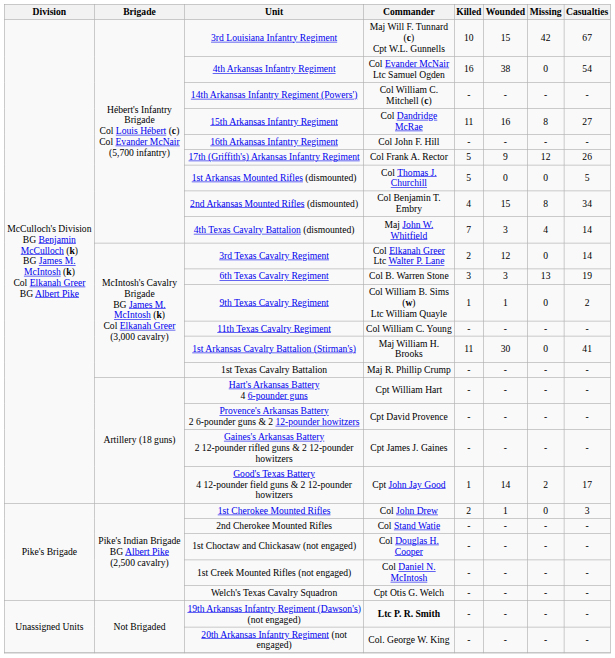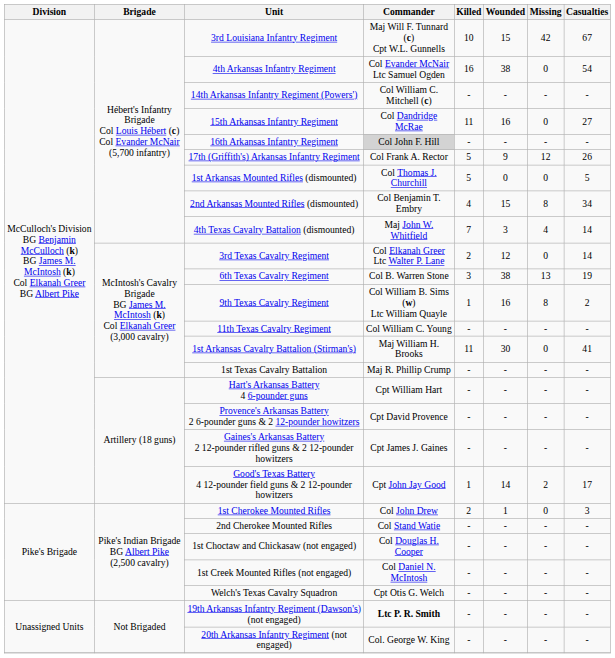 <table class="wikitable" style="text-align:center; width:80%;">
 <tr>
 <th width=15%>Division</th>
 <th width=15%>Brigade</th>
 <th width=30%>Unit</th>
 <th width=15%>Commander</th>
 <th>Killed</th>
 <th>Wounded</th>
 <th>Missing</th>
 <th>Casualties</th>
 </tr>
 <tr>
 <td rowspan=19>McCulloch's Division<br>BG <a href='#'>Benjamin McCulloch</a> (<strong>k</strong>)<br>BG <a href='#'>James M. McIntosh</a> (<strong>k</strong>)<br>Col <a href='#'>Elkanah Greer</a><br>BG <a href='#'>Albert Pike</a></td>
 <td rowspan=9>Hébert's Infantry Brigade<br>Col <a href='#'>Louis Hébert</a> (<strong>c</strong>)<br>Col <a href='#'>Evander McNair</a><br>(5,700 infantry)</td>
 <td><a href='#'>3rd Louisiana Infantry Regiment</a></td>
 <td>Maj Will F. Tunnard (<strong>c</strong>)<br>Cpt W.L. Gunnells</td>
 <td>10</td>
 <td>15</td>
 <td>42</td>
 <td>67</td>
 </tr>
 <tr>
 <td><a href='#'>4th Arkansas Infantry Regiment</a></td>
 <td>Col <a href='#'>Evander McNair</a><br>Ltc Samuel Ogden</td>
 <td>16</td>
 <td>38</td>
 <td>0</td>
 <td>54</td>
 </tr>
 <tr>
 <td><a href='#'>14th Arkansas Infantry Regiment (Powers')</a></td>
 <td>Col William C. Mitchell (<strong>c</strong>)</td>
 <td>-</td>
 <td>-</td>
 <td>-</td>
 <td>-</td>
 </tr>
 <tr>
 <td><a href='#'>15th Arkansas Infantry Regiment</a></td>
 <td>Col <a href='#'>Dandridge McRae</a></td>
 <td>11</td>
 <td>16</td>
-<td>8</td>
+<td>0</td>
 <td>27</td>
 </tr>
 <tr>
 <td><a href='#'>16th Arkansas Infantry Regiment</a></td>
-<td>Col John F. Hill</td>
+<td style="background: lightgrey;">Col John F. Hill</td>
 <td>-</td>
 <td>-</td>
 <td>-</td>
 <td>-</td>
 </tr>
 <tr>
 <td><a href='#'>17th (Griffith's) Arkansas Infantry Regiment</a></td>
 <td>Col Frank A. Rector</td>
 <td>5</td>
 <td>9</td>
 <td>12</td>
 <td>26</td>
 </tr>
 <tr>
 <td><a href='#'>1st Arkansas Mounted Rifles</a> (dismounted)</td>
 <td>Col <a href='#'>Thomas J. Churchill</a></td>
 <td>5</td>
 <td>0</td>
 <td>0</td>
 <td>5</td>
 </tr>
 <tr>
 <td><a href='#'>2nd Arkansas Mounted Rifles</a> (dismounted)</td>
 <td>Col Benjamin T. Embry</td>
 <td>4</td>
 <td>15</td>
 <td>8</td>
 <td>34</td>
 </tr>
 <tr>
 <td><a href='#'>4th Texas Cavalry Battalion</a> (dismounted)</td>
 <td>Maj <a href='#'>John W. Whitfield</a></td>
 <td>7</td>
 <td>3</td>
 <td>4</td>
 <td>14</td>
 </tr>
 <tr>
 <td rowspan=6>McIntosh's Cavalry Brigade<br>BG <a href='#'>James M. McIntosh</a> (<strong>k</strong>)<br>Col <a href='#'>Elkanah Greer</a><br>(3,000 cavalry)</td>
 <td><a href='#'>3rd Texas Cavalry Regiment</a></td>
 <td>Col <a href='#'>Elkanah Greer</a><br>Ltc <a href='#'>Walter P. Lane</a></td>
 <td>2</td>
 <td>12</td>
 <td>0</td>
 <td>14</td>
 </tr>
 <tr>
 <td><a href='#'>6th Texas Cavalry Regiment</a></td>
 <td>Col B. Warren Stone</td>
 <td>3</td>
-<td>3</td>
+<td>38</td>
 <td>13</td>
 <td>19</td>
 </tr>
 <tr>
 <td><a href='#'>9th Texas Cavalry Regiment</a></td>
 <td>Col William B. Sims (<strong>w</strong>)<br>Ltc William Quayle</td>
 <td>1</td>
-<td>1</td>
-<td>0</td>
+<td>16</td>
+<td>8</td>
 <td>2</td>
 </tr>
 <tr>
 <td><a href='#'>11th Texas Cavalry Regiment</a></td>
 <td>Col William C. Young</td>
 <td>-</td>
 <td>-</td>
 <td>-</td>
 <td>-</td>
 </tr>
 <tr>
 <td><a href='#'>1st Arkansas Cavalry Battalion (Stirman's)</a></td>
 <td>Maj William H. Brooks</td>
 <td>11</td>
 <td>30</td>
 <td>0</td>
 <td>41</td>
 </tr>
 <tr>
 <td>1st Texas Cavalry Battalion</td>
 <td>Maj R. Phillip Crump</td>
 <td>-</td>
 <td>-</td>
 <td>-</td>
 <td>-</td>
 </tr>
 <tr>
 <td rowspan=4>Artillery (18 guns)</td>
 <td><a href='#'>Hart's Arkansas Battery</a><br>4 <a href='#'>6-pounder guns</a></td>
 <td>Cpt William Hart</td>
 <td>-</td>
 <td>-</td>
 <td>-</td>
 <td>-</td>
 </tr>
 <tr>
 <td><a href='#'>Provence's Arkansas Battery</a><br>2 6-pounder guns & 2 <a href='#'>12-pounder howitzers</a></td>
 <td>Cpt David Provence</td>
 <td>-</td>
 <td>-</td>
 <td>-</td>
 <td>-</td>
 </tr>
 <tr>
 <td><a href='#'>Gaines's Arkansas Battery</a><br>2 12-pounder rifled guns & 2 12-pounder howitzers</td>
 <td>Cpt James J. Gaines</td>
 <td>-</td>
 <td>-</td>
 <td>-</td>
 <td>-</td>
 </tr>
 <tr>
 <td><a href='#'>Good's Texas Battery</a><br>4 12-pounder field guns & 2 12-pounder howitzers</td>
 <td>Cpt <a href='#'>John Jay Good</a></td>
 <td>1</td>
 <td>14</td>
 <td>2</td>
 <td>17</td>
 </tr>
 <tr>
 <td rowspan=5>Pike's Brigade</td>
 <td rowspan=5>Pike's Indian Brigade<br>BG <a href='#'>Albert Pike</a><br>(2,500 cavalry)</td>
 <td><a href='#'>1st Cherokee Mounted Rifles</a></td>
 <td>Col <a href='#'>John Drew</a></td>
 <td>2</td>
 <td>1</td>
 <td>0</td>
 <td>3</td>
 </tr>
 <tr>
 <td>2nd Cherokee Mounted Rifles</td>
 <td>Col <a href='#'>Stand Watie</a></td>
 <td>-</td>
 <td>-</td>
 <td>-</td>
 <td>-</td>
 </tr>
 <tr>
 <td>1st Choctaw and Chickasaw (not engaged)</td>
 <td>Col <a href='#'>Douglas H. Cooper</a></td>
 <td>-</td>
 <td>-</td>
 <td>-</td>
 <td>-</td>
 </tr>
 <tr>
 <td>1st Creek Mounted Rifles (not engaged)</td>
 <td>Col <a href='#'>Daniel N. McIntosh</a></td>
 <td>-</td>
 <td>-</td>
 <td>-</td>
 <td>-</td>
 </tr>
 <tr>
 <td>Welch's Texas Cavalry Squadron</td>
 <td>Cpt Otis G. Welch</td>
 <td>-</td>
 <td>-</td>
 <td>-</td>
 <td>-</td>
 </tr>
 <tr>
 <td rowspan=2>Unassigned Units</td>
 <td rowspan=2>Not Brigaded</td>
 <td><a href='#'>19th Arkansas Infantry Regiment (Dawson's)</a><br>(not engaged)</td>
 <td><strong>Ltc P. R. Smith</strong></td>
 <td>-</td>
 <td>-</td>
 <td>-</td>
 <td>-</td>
 </tr>
 <tr>
 <td><a href='#'>20th Arkansas Infantry Regiment</a> (not engaged)</td>
 <td>Col. George W. King</td>
 <td>-</td>
 <td>-</td>
 <td>-</td>
 <td>-</td>
 </tr>
 <tr>
 </tr>
 </table>
